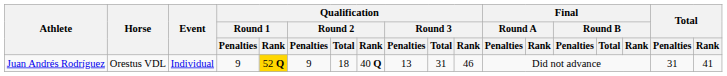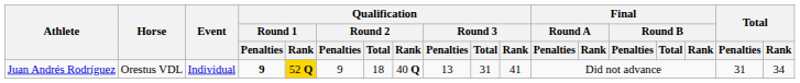 <table class="wikitable" style="font-size:90%">
 <tr>
 <th rowspan="3">Athlete</th>
 <th rowspan="3">Horse</th>
 <th rowspan="3">Event</th>
 <th colspan="8">Qualification</th>
 <th colspan="5">Final</th>
 <th rowspan=2 colspan="2">Total</th>
 </tr>
 <tr style="font-size:95%">
 <th colspan="2">Round 1</th>
 <th colspan="3">Round 2</th>
 <th colspan="3">Round 3</th>
 <th colspan="2">Round A</th>
 <th colspan="3">Round B</th>
 </tr>
 <tr style="font-size:95%">
 <th>Penalties</th>
 <th>Rank</th>
 <th>Penalties</th>
 <th>Total</th>
 <th>Rank</th>
 <th>Penalties</th>
 <th>Total</th>
 <th>Rank</th>
 <th>Penalties</th>
 <th>Rank</th>
 <th>Penalties</th>
 <th>Total</th>
 <th>Rank</th>
 <th>Penalties</th>
 <th>Rank</th>
 </tr>
 <tr align=center>
 <td align=left><a href='#'>Juan Andrés Rodríguez</a></td>
 <td align=left>Orestus VDL</td>
 <td align=left><a href='#'>Individual</a></td>
-<td>9</td>
+<td><strong>9</strong></td>
 <td style="background: gold;">52 <strong>Q</strong></td>
 <td>9</td>
 <td>18</td>
 <td>40 <strong>Q</strong></td>
 <td>13</td>
 <td>31</td>
-<td>46</td>
+<td>41</td>
 <td colspan=5>Did not advance</td>
 <td>31</td>
-<td>41</td>
+<td>34</td>
 </tr>
 </table>
